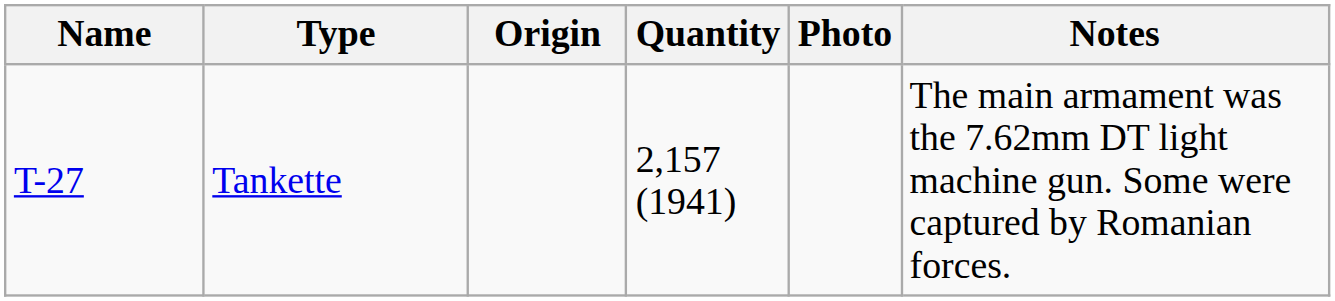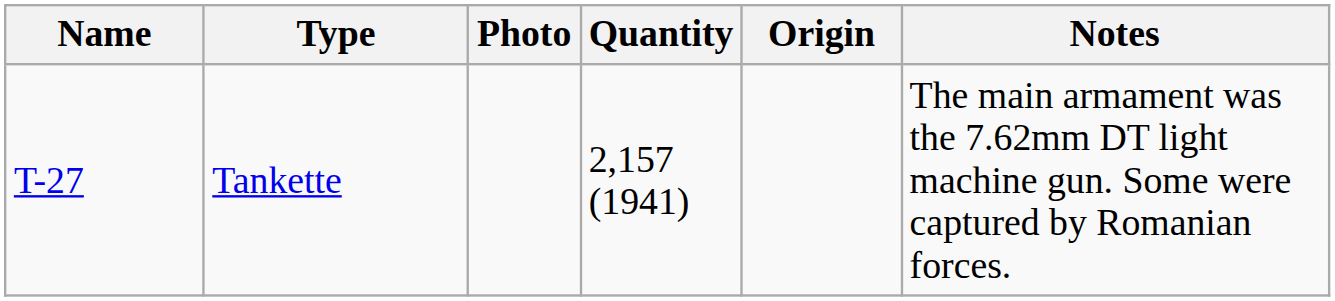 <table class="wikitable" style="width:90%;">
 <tr>
 <th style="width:15%;">Name</th>
 <th style="width:20%;">Type</th>
+<th>Photo</th>
+<th style="width:6%;">Quantity</th>
 <th style="width:12%;">Origin</th>
-<th style="width:6%;">Quantity</th>
-<th>Photo</th>
 <th>Notes</th>
 </tr>
 <tr>
 <td><a href='#'>T-27</a></td>
 <td><a href='#'>Tankette</a></td>
 <td></td>
 <td>2,157 (1941)</td>
 <td></td>
 <td>The main armament was the 7.62mm DT light machine gun. Some were captured by Romanian forces.</td>
 </tr>
 </table>
